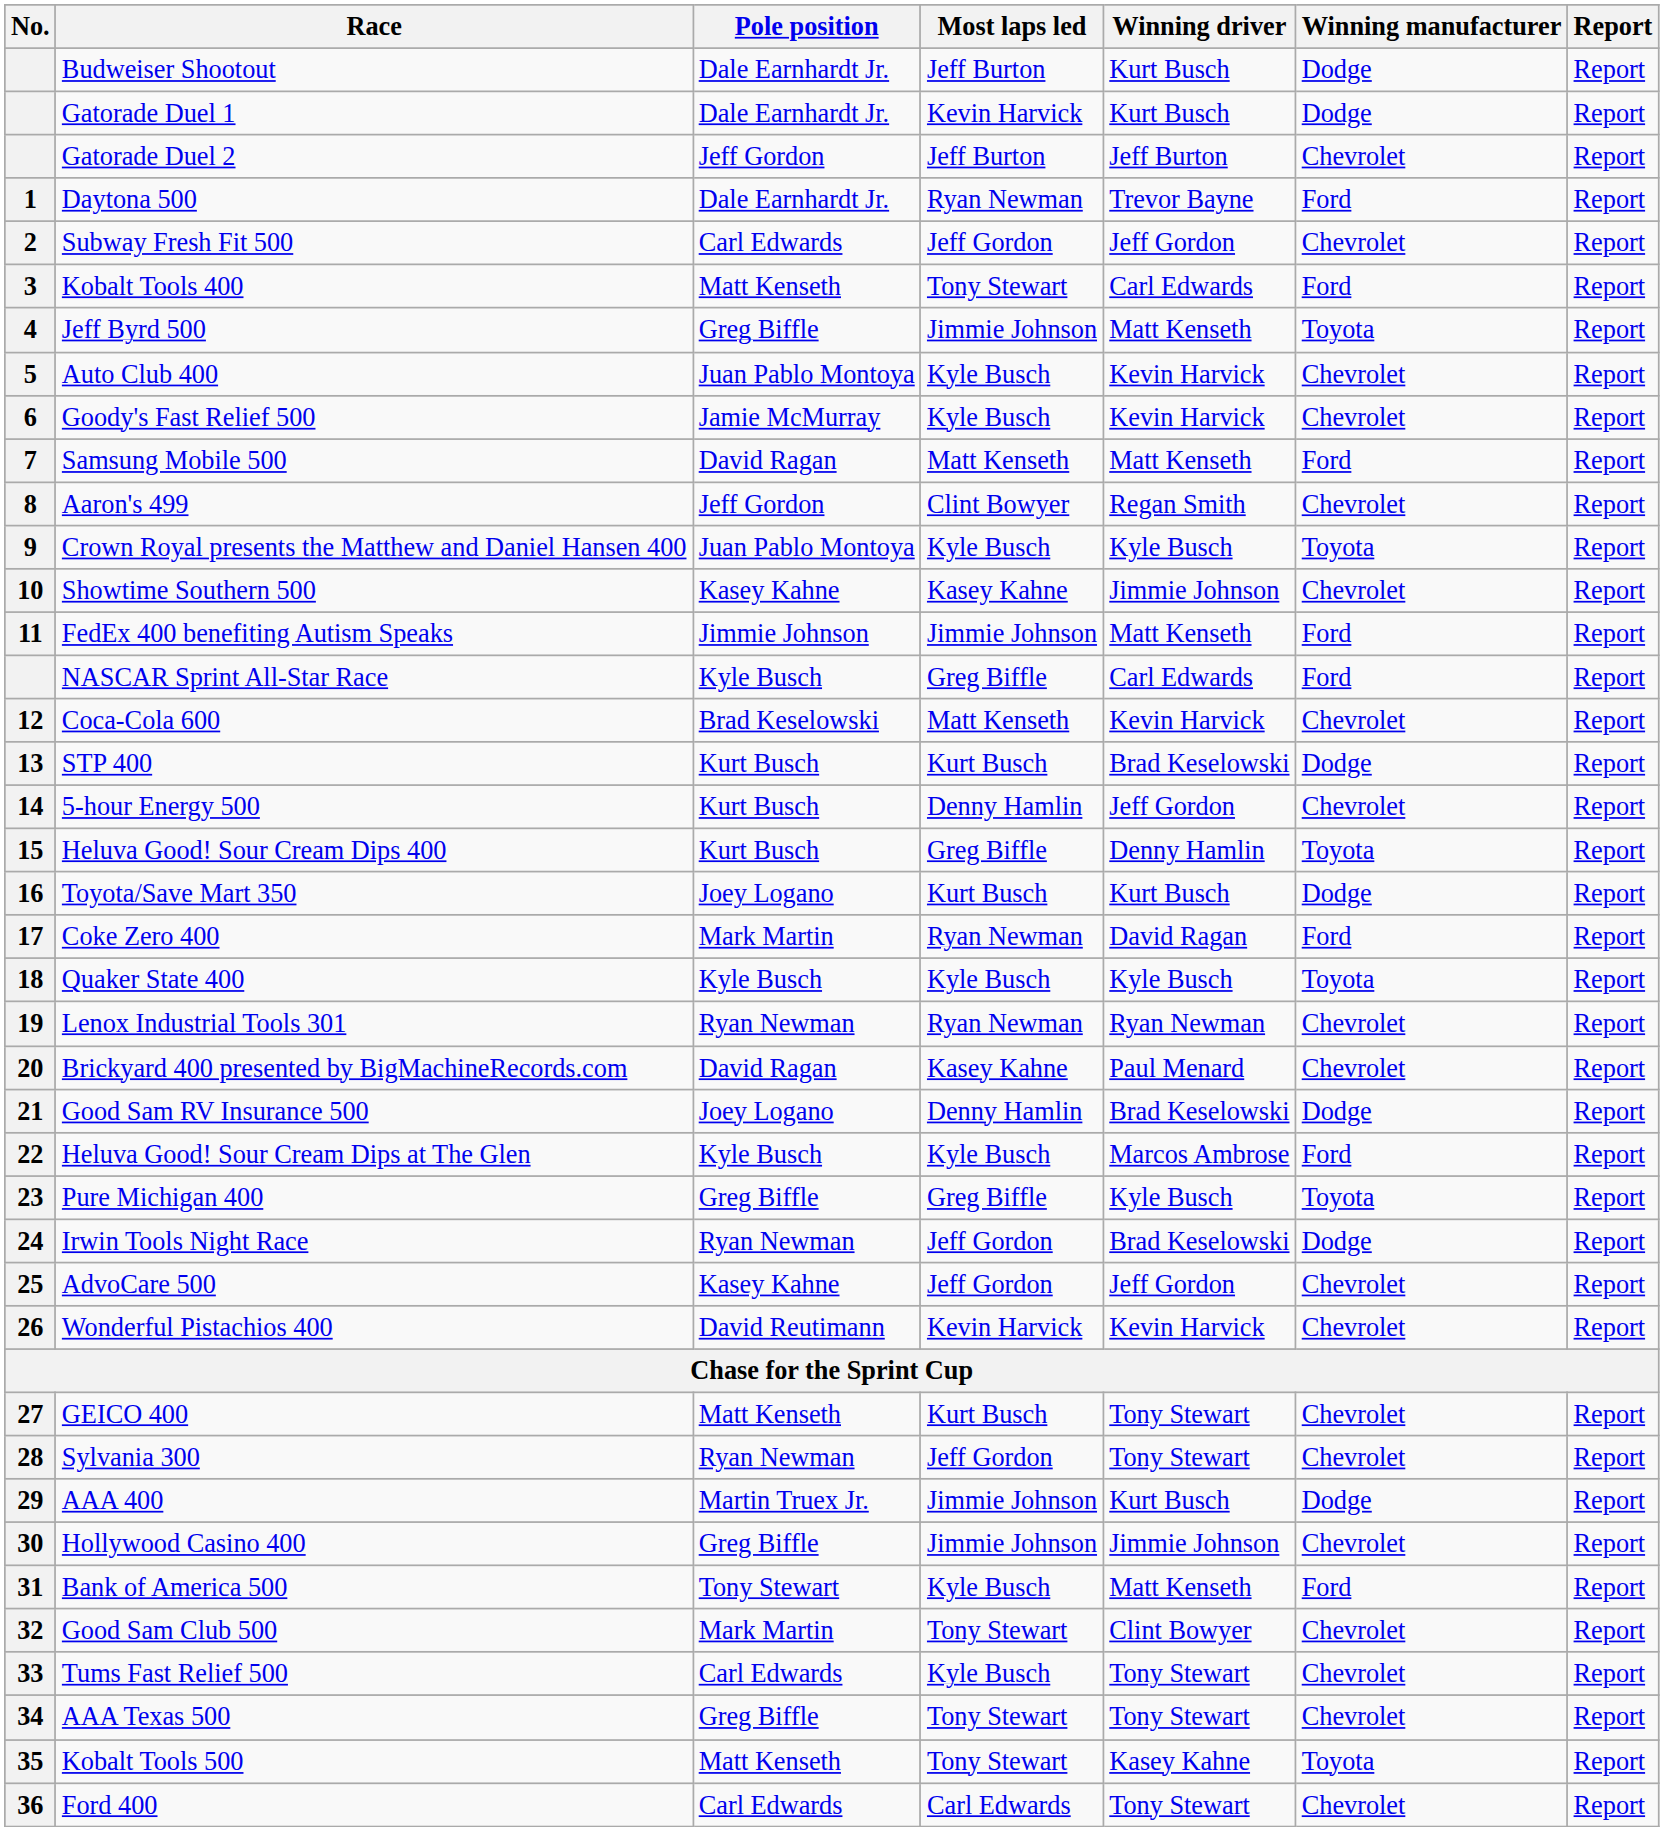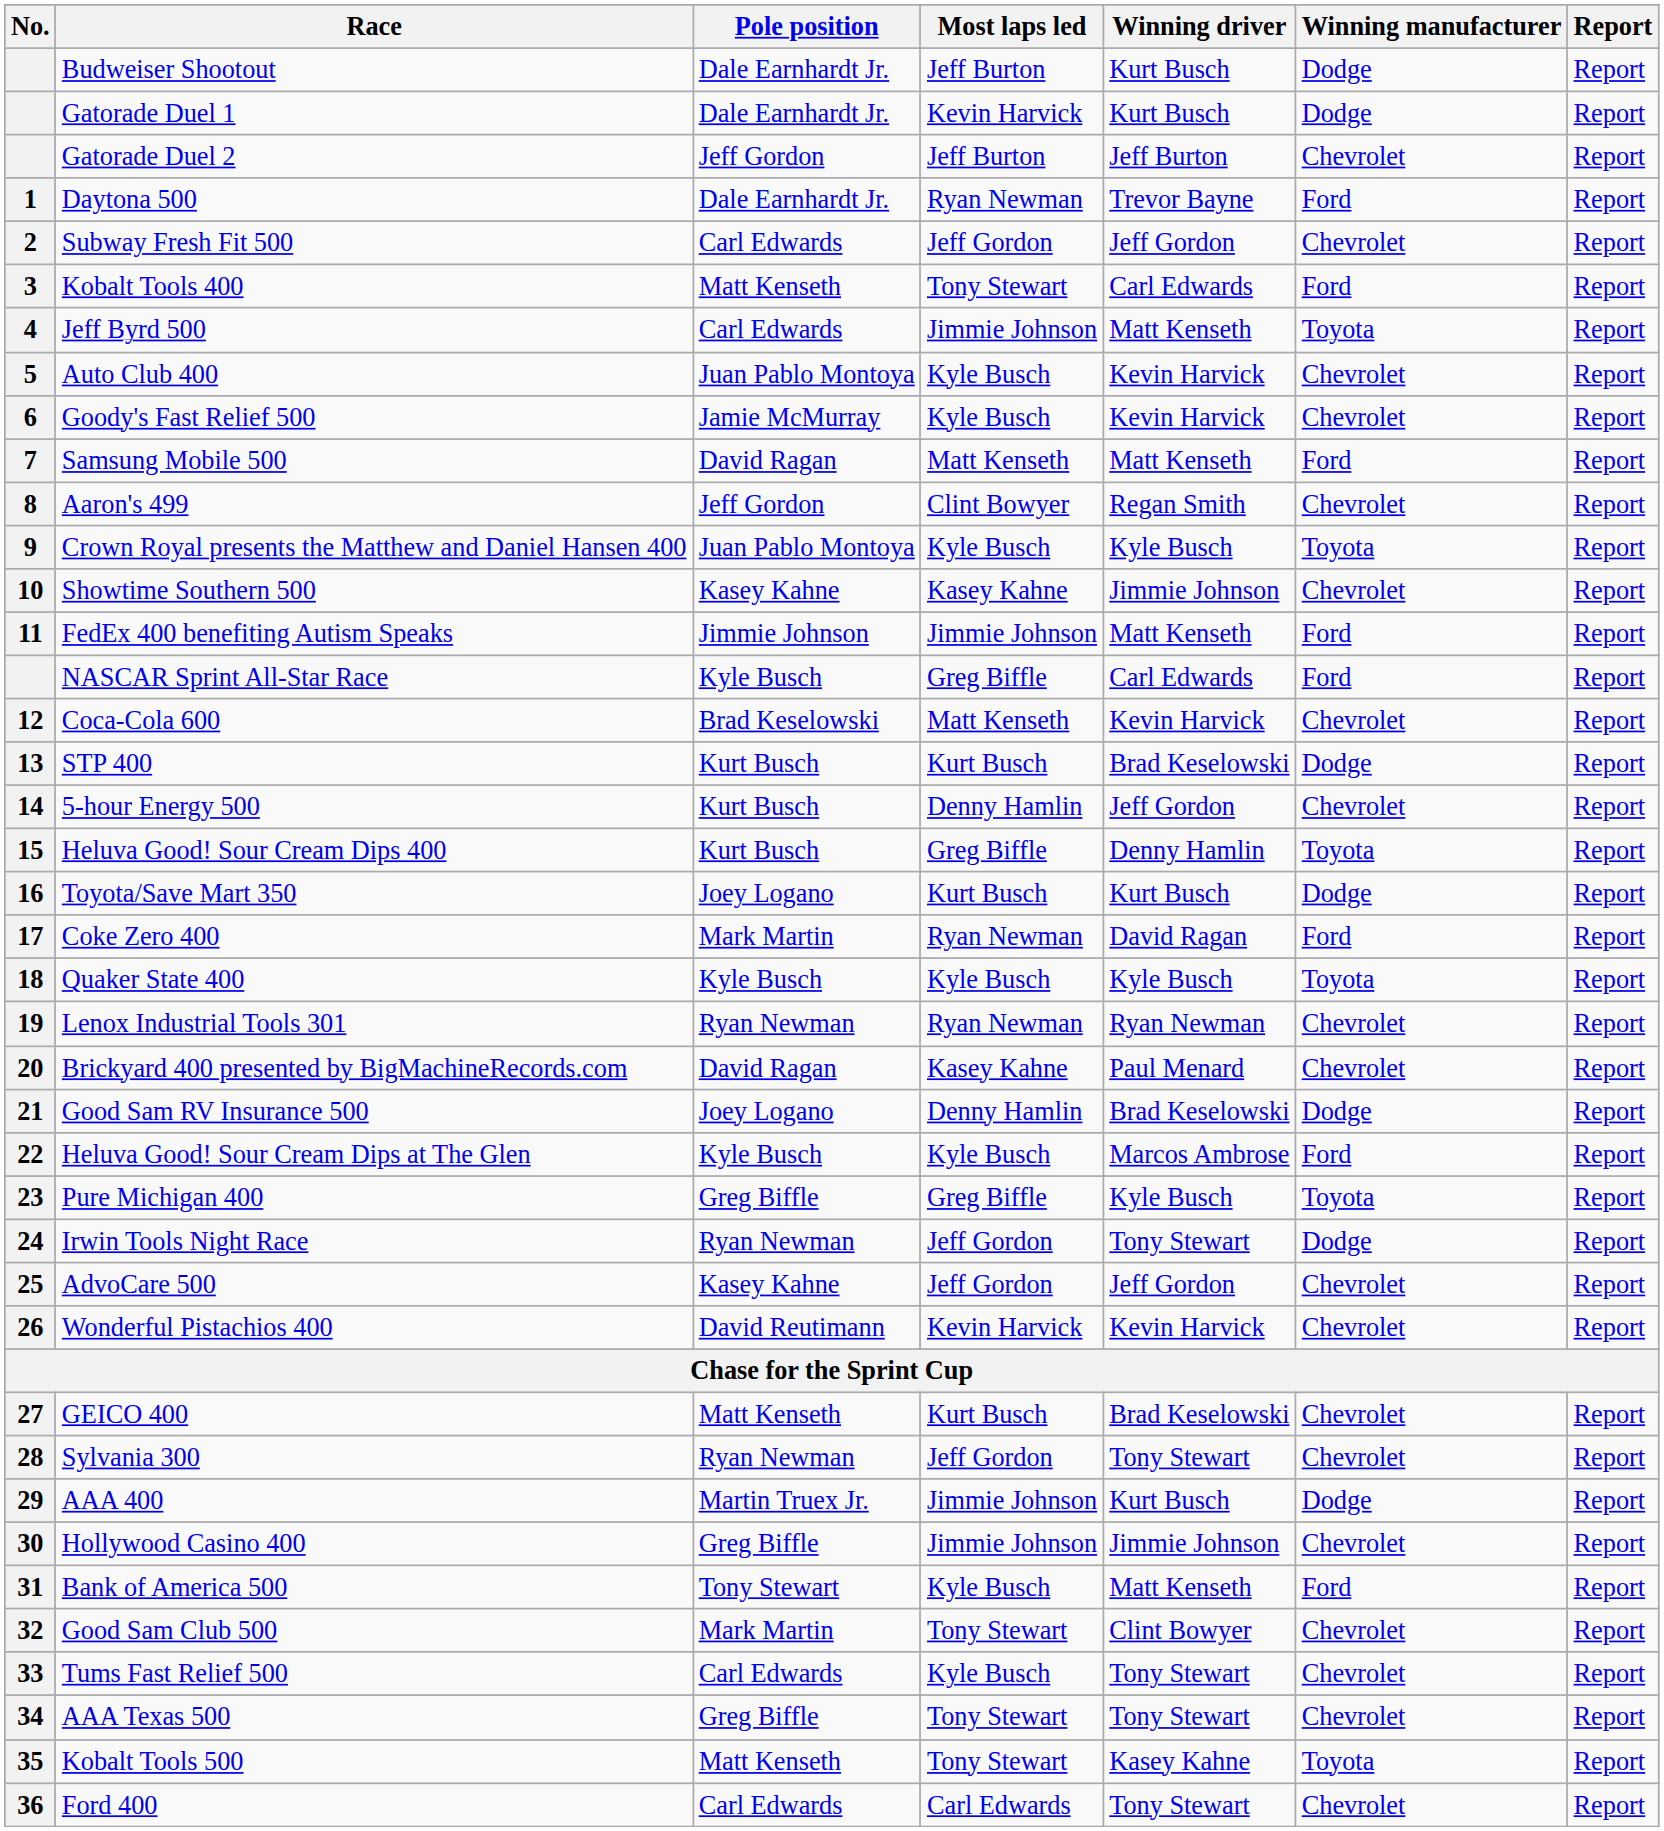 <table class="wikitable sortable" style="font-size:95%">
 <tr>
 <th>No.</th>
 <th>Race</th>
 <th><a href='#'>Pole position</a></th>
 <th>Most laps led</th>
 <th>Winning driver</th>
 <th>Winning manufacturer</th>
 <th class="unsortable">Report</th>
 </tr>
 <tr>
 <th></th>
 <td><a href='#'>Budweiser Shootout</a></td>
 <td><a href='#'>Dale Earnhardt Jr.</a></td>
 <td><a href='#'>Jeff Burton</a></td>
 <td><a href='#'>Kurt Busch</a></td>
 <td><a href='#'>Dodge</a></td>
 <td><a href='#'>Report</a></td>
 </tr>
 <tr>
 <th></th>
 <td><a href='#'>Gatorade Duel 1</a></td>
 <td><a href='#'>Dale Earnhardt Jr.</a></td>
 <td><a href='#'>Kevin Harvick</a></td>
 <td><a href='#'>Kurt Busch</a></td>
 <td><a href='#'>Dodge</a></td>
 <td><a href='#'>Report</a></td>
 </tr>
 <tr>
 <th></th>
 <td><a href='#'>Gatorade Duel 2</a></td>
 <td><a href='#'>Jeff Gordon</a></td>
 <td><a href='#'>Jeff Burton</a></td>
 <td><a href='#'>Jeff Burton</a></td>
 <td><a href='#'>Chevrolet</a></td>
 <td><a href='#'>Report</a></td>
 </tr>
 <tr>
 <th>1</th>
 <td><a href='#'>Daytona 500</a></td>
 <td><a href='#'>Dale Earnhardt Jr.</a></td>
 <td><a href='#'>Ryan Newman</a></td>
 <td><a href='#'>Trevor Bayne</a></td>
 <td><a href='#'>Ford</a></td>
 <td><a href='#'>Report</a></td>
 </tr>
 <tr>
 <th>2</th>
 <td><a href='#'>Subway Fresh Fit 500</a></td>
 <td><a href='#'>Carl Edwards</a></td>
 <td><a href='#'>Jeff Gordon</a></td>
 <td><a href='#'>Jeff Gordon</a></td>
 <td><a href='#'>Chevrolet</a></td>
 <td><a href='#'>Report</a></td>
 </tr>
 <tr>
 <th>3</th>
 <td><a href='#'>Kobalt Tools 400</a></td>
 <td><a href='#'>Matt Kenseth</a></td>
 <td><a href='#'>Tony Stewart</a></td>
 <td><a href='#'>Carl Edwards</a></td>
 <td><a href='#'>Ford</a></td>
 <td><a href='#'>Report</a></td>
 </tr>
 <tr>
 <th>4</th>
 <td><a href='#'>Jeff Byrd 500</a></td>
-<td><a href='#'>Greg Biffle</a></td>
+<td><a href='#'>Carl Edwards</a></td>
 <td><a href='#'>Jimmie Johnson</a></td>
 <td><a href='#'>Matt Kenseth</a></td>
 <td><a href='#'>Toyota</a></td>
 <td><a href='#'>Report</a></td>
 </tr>
 <tr>
 <th>5</th>
 <td><a href='#'>Auto Club 400</a></td>
 <td><a href='#'>Juan Pablo Montoya</a></td>
 <td><a href='#'>Kyle Busch</a></td>
 <td><a href='#'>Kevin Harvick</a></td>
 <td><a href='#'>Chevrolet</a></td>
 <td><a href='#'>Report</a></td>
 </tr>
 <tr>
 <th>6</th>
 <td><a href='#'>Goody's Fast Relief 500</a></td>
 <td><a href='#'>Jamie McMurray</a></td>
 <td><a href='#'>Kyle Busch</a></td>
 <td><a href='#'>Kevin Harvick</a></td>
 <td><a href='#'>Chevrolet</a></td>
 <td><a href='#'>Report</a></td>
 </tr>
 <tr>
 <th>7</th>
 <td><a href='#'>Samsung Mobile 500</a></td>
 <td><a href='#'>David Ragan</a></td>
 <td><a href='#'>Matt Kenseth</a></td>
 <td><a href='#'>Matt Kenseth</a></td>
 <td><a href='#'>Ford</a></td>
 <td><a href='#'>Report</a></td>
 </tr>
 <tr>
 <th>8</th>
 <td><a href='#'>Aaron's 499</a></td>
 <td><a href='#'>Jeff Gordon</a></td>
 <td><a href='#'>Clint Bowyer</a></td>
 <td><a href='#'>Regan Smith</a></td>
 <td><a href='#'>Chevrolet</a></td>
 <td><a href='#'>Report</a></td>
 </tr>
 <tr>
 <th>9</th>
 <td><a href='#'>Crown Royal presents the Matthew and Daniel Hansen 400</a></td>
 <td><a href='#'>Juan Pablo Montoya</a></td>
 <td><a href='#'>Kyle Busch</a></td>
 <td><a href='#'>Kyle Busch</a></td>
 <td><a href='#'>Toyota</a></td>
 <td><a href='#'>Report</a></td>
 </tr>
 <tr>
 <th>10</th>
 <td><a href='#'>Showtime Southern 500</a></td>
 <td><a href='#'>Kasey Kahne</a></td>
 <td><a href='#'>Kasey Kahne</a></td>
 <td><a href='#'>Jimmie Johnson</a></td>
 <td><a href='#'>Chevrolet</a></td>
 <td><a href='#'>Report</a></td>
 </tr>
 <tr>
 <th>11</th>
 <td><a href='#'>FedEx 400 benefiting Autism Speaks</a></td>
 <td><a href='#'>Jimmie Johnson</a></td>
 <td><a href='#'>Jimmie Johnson</a></td>
 <td><a href='#'>Matt Kenseth</a></td>
 <td><a href='#'>Ford</a></td>
 <td><a href='#'>Report</a></td>
 </tr>
 <tr>
 <th></th>
 <td><a href='#'>NASCAR Sprint All-Star Race</a></td>
 <td><a href='#'>Kyle Busch</a></td>
 <td><a href='#'>Greg Biffle</a></td>
 <td><a href='#'>Carl Edwards</a></td>
 <td><a href='#'>Ford</a></td>
 <td><a href='#'>Report</a></td>
 </tr>
 <tr>
 <th>12</th>
 <td><a href='#'>Coca-Cola 600</a></td>
 <td><a href='#'>Brad Keselowski</a></td>
 <td><a href='#'>Matt Kenseth</a></td>
 <td><a href='#'>Kevin Harvick</a></td>
 <td><a href='#'>Chevrolet</a></td>
 <td><a href='#'>Report</a></td>
 </tr>
 <tr>
 <th>13</th>
 <td><a href='#'>STP 400</a></td>
 <td><a href='#'>Kurt Busch</a></td>
 <td><a href='#'>Kurt Busch</a></td>
 <td><a href='#'>Brad Keselowski</a></td>
 <td><a href='#'>Dodge</a></td>
 <td><a href='#'>Report</a></td>
 </tr>
 <tr>
 <th>14</th>
 <td><a href='#'>5-hour Energy 500</a></td>
 <td><a href='#'>Kurt Busch</a></td>
 <td><a href='#'>Denny Hamlin</a></td>
 <td><a href='#'>Jeff Gordon</a></td>
 <td><a href='#'>Chevrolet</a></td>
 <td><a href='#'>Report</a></td>
 </tr>
 <tr>
 <th>15</th>
 <td><a href='#'>Heluva Good! Sour Cream Dips 400</a></td>
 <td><a href='#'>Kurt Busch</a></td>
 <td><a href='#'>Greg Biffle</a></td>
 <td><a href='#'>Denny Hamlin</a></td>
 <td><a href='#'>Toyota</a></td>
 <td><a href='#'>Report</a></td>
 </tr>
 <tr>
 <th>16</th>
 <td><a href='#'>Toyota/Save Mart 350</a></td>
 <td><a href='#'>Joey Logano</a></td>
 <td><a href='#'>Kurt Busch</a></td>
 <td><a href='#'>Kurt Busch</a></td>
 <td><a href='#'>Dodge</a></td>
 <td><a href='#'>Report</a></td>
 </tr>
 <tr>
 <th>17</th>
 <td><a href='#'>Coke Zero 400</a></td>
 <td><a href='#'>Mark Martin</a></td>
 <td><a href='#'>Ryan Newman</a></td>
 <td><a href='#'>David Ragan</a></td>
 <td><a href='#'>Ford</a></td>
 <td><a href='#'>Report</a></td>
 </tr>
 <tr>
 <th>18</th>
 <td><a href='#'>Quaker State 400</a></td>
 <td><a href='#'>Kyle Busch</a></td>
 <td><a href='#'>Kyle Busch</a></td>
 <td><a href='#'>Kyle Busch</a></td>
 <td><a href='#'>Toyota</a></td>
 <td><a href='#'>Report</a></td>
 </tr>
 <tr>
 <th>19</th>
 <td><a href='#'>Lenox Industrial Tools 301</a></td>
 <td><a href='#'>Ryan Newman</a></td>
 <td><a href='#'>Ryan Newman</a></td>
 <td><a href='#'>Ryan Newman</a></td>
 <td><a href='#'>Chevrolet</a></td>
 <td><a href='#'>Report</a></td>
 </tr>
 <tr>
 <th>20</th>
 <td><a href='#'>Brickyard 400 presented by BigMachineRecords.com</a></td>
 <td><a href='#'>David Ragan</a></td>
 <td><a href='#'>Kasey Kahne</a></td>
 <td><a href='#'>Paul Menard</a></td>
 <td><a href='#'>Chevrolet</a></td>
 <td><a href='#'>Report</a></td>
 </tr>
 <tr>
 <th>21</th>
 <td><a href='#'>Good Sam RV Insurance 500</a></td>
 <td><a href='#'>Joey Logano</a></td>
 <td><a href='#'>Denny Hamlin</a></td>
 <td><a href='#'>Brad Keselowski</a></td>
 <td><a href='#'>Dodge</a></td>
 <td><a href='#'>Report</a></td>
 </tr>
 <tr>
 <th>22</th>
 <td><a href='#'>Heluva Good! Sour Cream Dips at The Glen</a></td>
 <td><a href='#'>Kyle Busch</a></td>
 <td><a href='#'>Kyle Busch</a></td>
 <td><a href='#'>Marcos Ambrose</a></td>
 <td><a href='#'>Ford</a></td>
 <td><a href='#'>Report</a></td>
 </tr>
 <tr>
 <th>23</th>
 <td><a href='#'>Pure Michigan 400</a></td>
 <td><a href='#'>Greg Biffle</a></td>
 <td><a href='#'>Greg Biffle</a></td>
 <td><a href='#'>Kyle Busch</a></td>
 <td><a href='#'>Toyota</a></td>
 <td><a href='#'>Report</a></td>
 </tr>
 <tr>
 <th>24</th>
 <td><a href='#'>Irwin Tools Night Race</a></td>
 <td><a href='#'>Ryan Newman</a></td>
 <td><a href='#'>Jeff Gordon</a></td>
-<td><a href='#'>Brad Keselowski</a></td>
+<td><a href='#'>Tony Stewart</a></td>
 <td><a href='#'>Dodge</a></td>
 <td><a href='#'>Report</a></td>
 </tr>
 <tr>
 <th>25</th>
 <td><a href='#'>AdvoCare 500</a></td>
 <td><a href='#'>Kasey Kahne</a></td>
 <td><a href='#'>Jeff Gordon</a></td>
 <td><a href='#'>Jeff Gordon</a></td>
 <td><a href='#'>Chevrolet</a></td>
 <td><a href='#'>Report</a></td>
 </tr>
 <tr>
 <th>26</th>
 <td><a href='#'>Wonderful Pistachios 400</a></td>
 <td><a href='#'>David Reutimann</a></td>
 <td><a href='#'>Kevin Harvick</a></td>
 <td><a href='#'>Kevin Harvick</a></td>
 <td><a href='#'>Chevrolet</a></td>
 <td><a href='#'>Report</a></td>
 </tr>
 <tr>
 <th colspan="7">Chase for the Sprint Cup</th>
 </tr>
 <tr>
 <th>27</th>
 <td><a href='#'>GEICO 400</a></td>
 <td><a href='#'>Matt Kenseth</a></td>
 <td><a href='#'>Kurt Busch</a></td>
-<td><a href='#'>Tony Stewart</a></td>
+<td><a href='#'>Brad Keselowski</a></td>
 <td><a href='#'>Chevrolet</a></td>
 <td><a href='#'>Report</a></td>
 </tr>
 <tr>
 <th>28</th>
 <td><a href='#'>Sylvania 300</a></td>
 <td><a href='#'>Ryan Newman</a></td>
 <td><a href='#'>Jeff Gordon</a></td>
 <td><a href='#'>Tony Stewart</a></td>
 <td><a href='#'>Chevrolet</a></td>
 <td><a href='#'>Report</a></td>
 </tr>
 <tr>
 <th>29</th>
 <td><a href='#'>AAA 400</a></td>
 <td><a href='#'>Martin Truex Jr.</a></td>
 <td><a href='#'>Jimmie Johnson</a></td>
 <td><a href='#'>Kurt Busch</a></td>
 <td><a href='#'>Dodge</a></td>
 <td><a href='#'>Report</a></td>
 </tr>
 <tr>
 <th>30</th>
 <td><a href='#'>Hollywood Casino 400</a></td>
 <td><a href='#'>Greg Biffle</a></td>
 <td><a href='#'>Jimmie Johnson</a></td>
 <td><a href='#'>Jimmie Johnson</a></td>
 <td><a href='#'>Chevrolet</a></td>
 <td><a href='#'>Report</a></td>
 </tr>
 <tr>
 <th>31</th>
 <td><a href='#'>Bank of America 500</a></td>
 <td><a href='#'>Tony Stewart</a></td>
 <td><a href='#'>Kyle Busch</a></td>
 <td><a href='#'>Matt Kenseth</a></td>
 <td><a href='#'>Ford</a></td>
 <td><a href='#'>Report</a></td>
 </tr>
 <tr>
 <th>32</th>
 <td><a href='#'>Good Sam Club 500</a></td>
 <td><a href='#'>Mark Martin</a></td>
 <td><a href='#'>Tony Stewart</a></td>
 <td><a href='#'>Clint Bowyer</a></td>
 <td><a href='#'>Chevrolet</a></td>
 <td><a href='#'>Report</a></td>
 </tr>
 <tr>
 <th>33</th>
 <td><a href='#'>Tums Fast Relief 500</a></td>
 <td><a href='#'>Carl Edwards</a></td>
 <td><a href='#'>Kyle Busch</a></td>
 <td><a href='#'>Tony Stewart</a></td>
 <td><a href='#'>Chevrolet</a></td>
 <td><a href='#'>Report</a></td>
 </tr>
 <tr>
 <th>34</th>
 <td><a href='#'>AAA Texas 500</a></td>
 <td><a href='#'>Greg Biffle</a></td>
 <td><a href='#'>Tony Stewart</a></td>
 <td><a href='#'>Tony Stewart</a></td>
 <td><a href='#'>Chevrolet</a></td>
 <td><a href='#'>Report</a></td>
 </tr>
 <tr>
 <th>35</th>
 <td><a href='#'>Kobalt Tools 500</a></td>
 <td><a href='#'>Matt Kenseth</a></td>
 <td><a href='#'>Tony Stewart</a></td>
 <td><a href='#'>Kasey Kahne</a></td>
 <td><a href='#'>Toyota</a></td>
 <td><a href='#'>Report</a></td>
 </tr>
 <tr>
 <th>36</th>
 <td><a href='#'>Ford 400</a></td>
 <td><a href='#'>Carl Edwards</a></td>
 <td><a href='#'>Carl Edwards</a></td>
 <td><a href='#'>Tony Stewart</a></td>
 <td><a href='#'>Chevrolet</a></td>
 <td><a href='#'>Report</a></td>
 </tr>
 </table>
